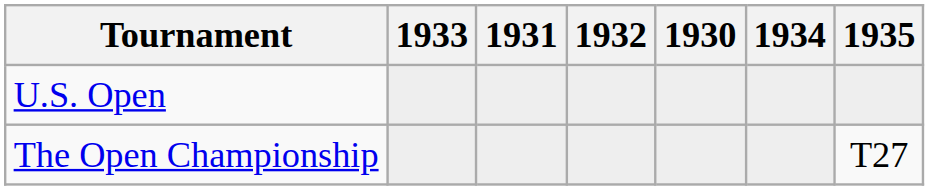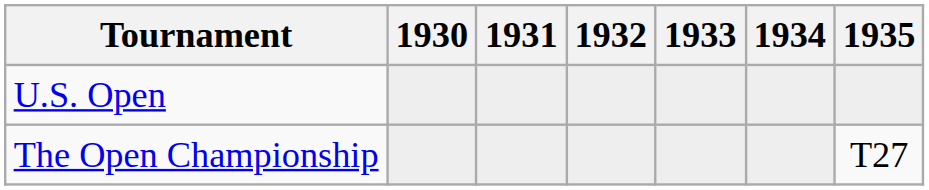 <table class="wikitable" style="font-size:95%;text-align:center;">
 <tr>
 <th>Tournament</th>
-<th>1933</th>
+<th>1930</th>
 <th>1931</th>
 <th>1932</th>
-<th>1930</th>
+<th>1933</th>
 <th>1934</th>
 <th>1935</th>
 </tr>
 <tr>
 <td align=left><a href='#'>U.S. Open</a></td>
 <td style="background:#eeeeee;"></td>
 <td style="background:#eeeeee;"></td>
 <td style="background:#eeeeee;"></td>
 <td style="background:#eeeeee;"></td>
 <td style="background:#eeeeee;"></td>
 <td style="background:#eeeeee;"></td>
 </tr>
 <tr>
 <td align=left><a href='#'>The Open Championship</a></td>
 <td style="background:#eeeeee;"></td>
 <td style="background:#eeeeee;"></td>
 <td style="background:#eeeeee;"></td>
 <td style="background:#eeeeee;"></td>
 <td style="background:#eeeeee;"></td>
 <td>T27</td>
 </tr>
 </table>
